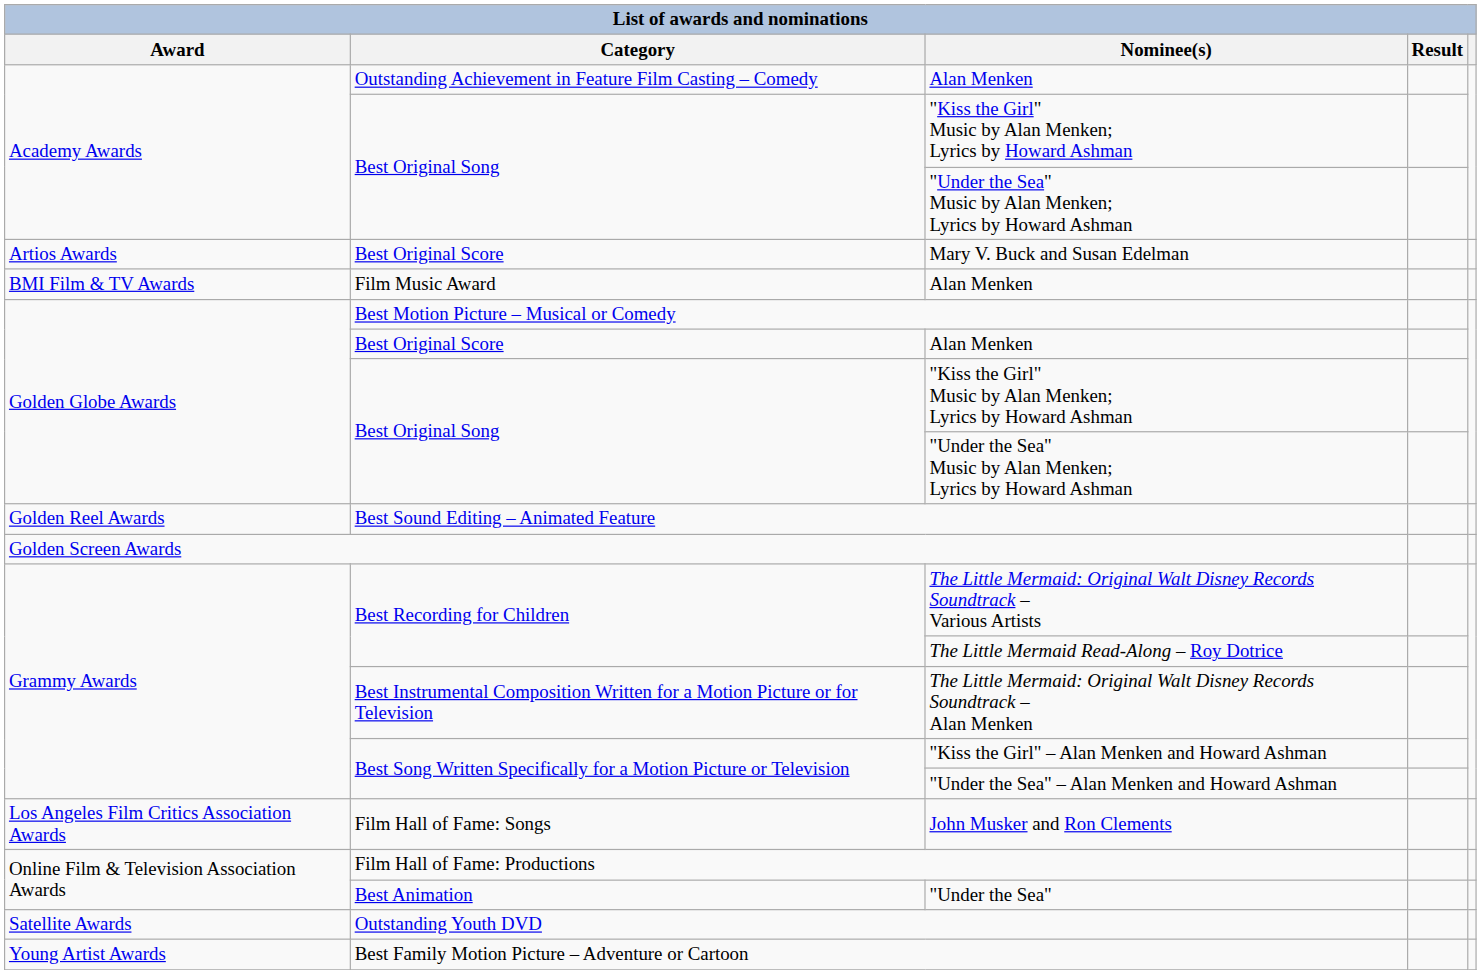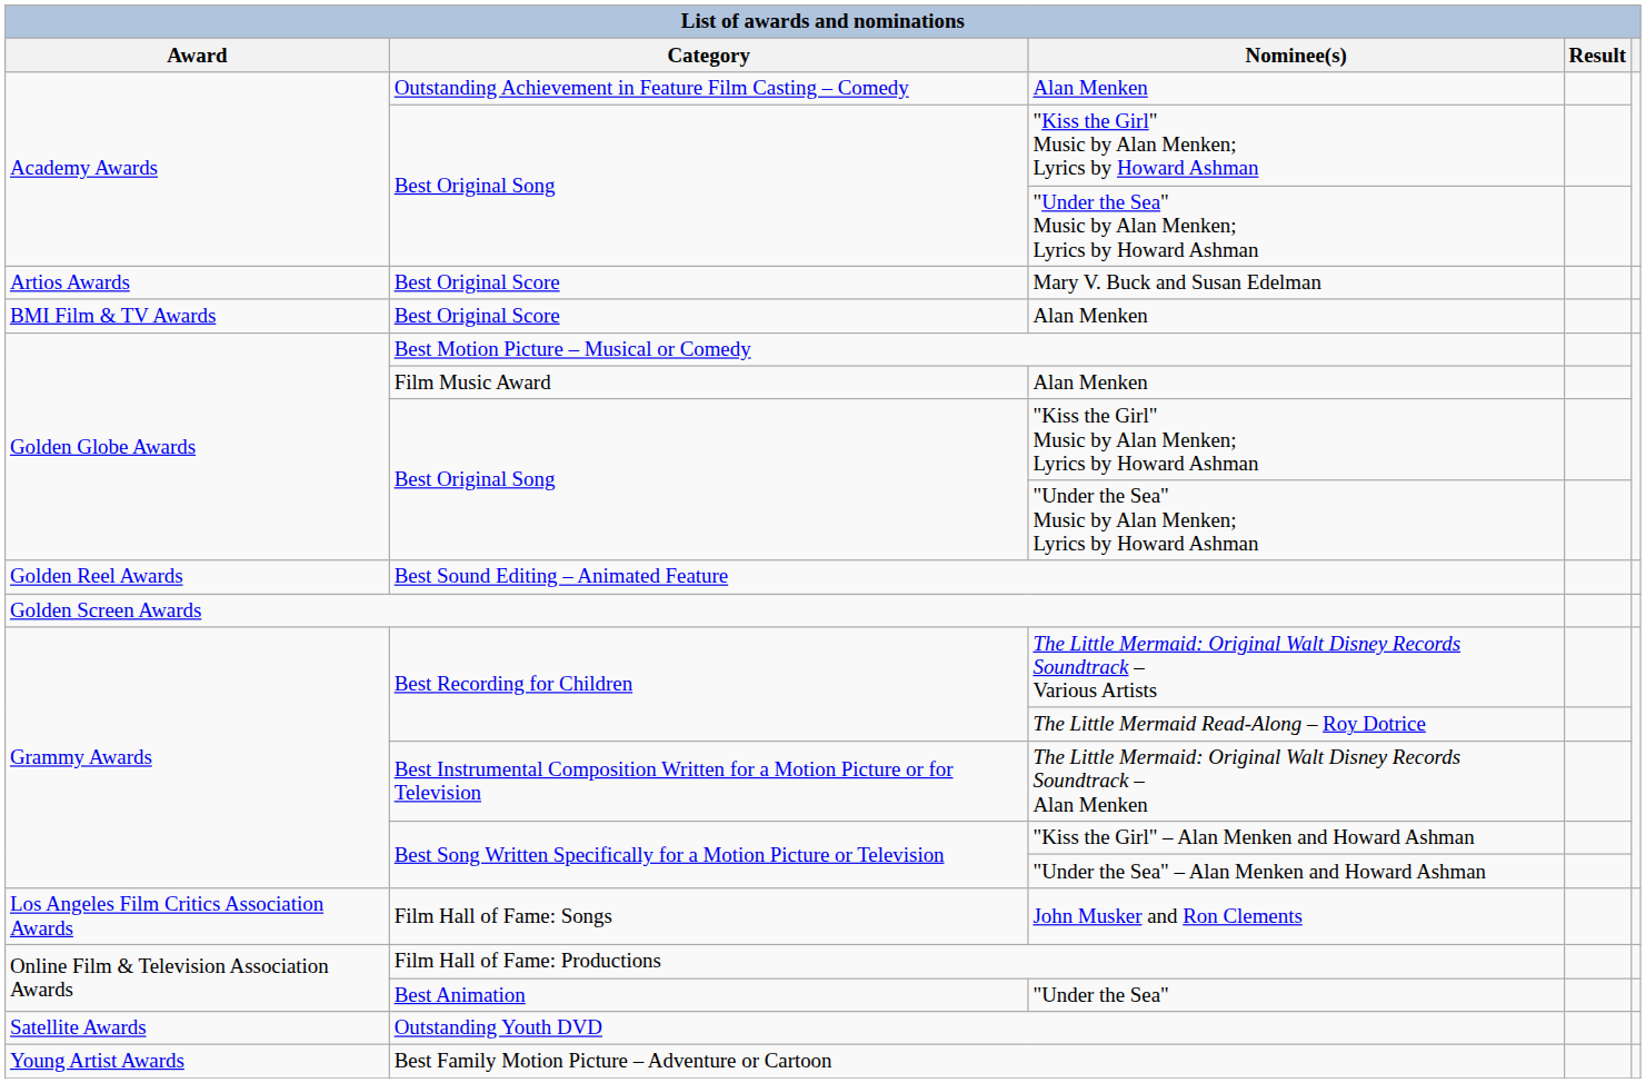 <table class="wikitable plainrowheaders">
 <tr style="background:#ccc; text-align:center;">
 <th colspan="6" style="background: LightSteelBlue;">List of awards and nominations</th>
 </tr>
 <tr style="background:#ccc; text-align:center;">
 <th>Award</th>
 <th>Category</th>
 <th>Nominee(s)</th>
 <th>Result</th>
 <th></th>
 </tr>
 <tr>
 <td rowspan="3"><a href='#'>Academy Awards</a></td>
 <td><a href='#'>Outstanding Achievement in Feature Film Casting – Comedy</a></td>
 <td><a href='#'>Alan Menken</a></td>
 <td></td>
 <td style="text-align:center;" rowspan="3"></td>
 </tr>
 <tr>
 <td rowspan="2"><a href='#'>Best Original Song</a></td>
 <td>"<a href='#'>Kiss the Girl</a>" <br> Music by Alan Menken; <br> Lyrics by <a href='#'>Howard Ashman</a></td>
 <td></td>
 </tr>
 <tr>
 <td>"<a href='#'>Under the Sea</a>" <br> Music by Alan Menken; <br> Lyrics by Howard Ashman</td>
 <td></td>
 </tr>
 <tr>
 <td><a href='#'>Artios Awards</a></td>
 <td><a href='#'>Best Original Score</a></td>
 <td>Mary V. Buck and Susan Edelman</td>
 <td></td>
 <td style="text-align:center;"></td>
 </tr>
 <tr>
 <td><a href='#'>BMI Film & TV Awards</a></td>
-<td>Film Music Award</td>
+<td><a href='#'>Best Original Score</a></td>
 <td>Alan Menken</td>
 <td></td>
 <td style="text-align:center;"></td>
 </tr>
 <tr>
 <td rowspan="4"><a href='#'>Golden Globe Awards</a></td>
 <td colspan="2"><a href='#'>Best Motion Picture – Musical or Comedy</a></td>
 <td></td>
 <td style="text-align:center;" rowspan="4"> <br> </td>
 </tr>
 <tr>
-<td><a href='#'>Best Original Score</a></td>
+<td>Film Music Award</td>
 <td>Alan Menken</td>
 <td></td>
 </tr>
 <tr>
 <td rowspan="2"><a href='#'>Best Original Song</a></td>
 <td>"Kiss the Girl" <br> Music by Alan Menken; <br> Lyrics by Howard Ashman</td>
 <td></td>
 </tr>
 <tr>
 <td>"Under the Sea" <br> Music by Alan Menken; <br> Lyrics by Howard Ashman</td>
 <td></td>
 </tr>
 <tr>
 <td><a href='#'>Golden Reel Awards</a></td>
 <td colspan="2"><a href='#'>Best Sound Editing – Animated Feature</a></td>
 <td></td>
 <td style="text-align:center;"></td>
 </tr>
 <tr>
 <td colspan="3"><a href='#'>Golden Screen Awards</a></td>
 <td></td>
 <td style="text-align:center;"></td>
 </tr>
 <tr>
 <td rowspan="5"><a href='#'>Grammy Awards</a></td>
 <td rowspan="2"><a href='#'>Best Recording for Children</a></td>
 <td><em><a href='#'>The Little Mermaid: Original Walt Disney Records Soundtrack</a></em> – <br> Various Artists</td>
 <td></td>
 <td style="text-align:center;" rowspan="5"></td>
 </tr>
 <tr>
 <td><em>The Little Mermaid Read-Along</em> – <a href='#'>Roy Dotrice</a></td>
 <td></td>
 </tr>
 <tr>
 <td><a href='#'>Best Instrumental Composition Written for a Motion Picture or for Television</a></td>
 <td><em>The Little Mermaid: Original Walt Disney Records Soundtrack</em> – <br> Alan Menken</td>
 <td></td>
 </tr>
 <tr>
 <td rowspan="2"><a href='#'>Best Song Written Specifically for a Motion Picture or Television</a></td>
 <td>"Kiss the Girl" – Alan Menken and Howard Ashman</td>
 <td></td>
 </tr>
 <tr>
 <td>"Under the Sea" – Alan Menken and Howard Ashman</td>
 <td></td>
 </tr>
 <tr>
 <td><a href='#'>Los Angeles Film Critics Association Awards</a></td>
 <td>Film Hall of Fame: Songs</td>
 <td><a href='#'>John Musker</a> and <a href='#'>Ron Clements</a></td>
 <td></td>
 <td style="text-align:center;"></td>
 </tr>
 <tr>
 <td rowspan="2">Online Film & Television Association Awards</td>
 <td colspan="2">Film Hall of Fame: Productions</td>
 <td></td>
 <td style="text-align:center;"></td>
 </tr>
 <tr>
 <td><a href='#'>Best Animation</a></td>
 <td>"Under the Sea"</td>
 <td></td>
 <td style="text-align:center;"></td>
 </tr>
 <tr>
 <td><a href='#'>Satellite Awards</a></td>
 <td colspan="2"><a href='#'>Outstanding Youth DVD</a></td>
 <td></td>
 <td style="text-align:center;"></td>
 </tr>
 <tr>
 <td><a href='#'>Young Artist Awards</a></td>
 <td colspan="2">Best Family Motion Picture – Adventure or Cartoon</td>
 <td></td>
 <td style="text-align:center;"></td>
 </tr>
 </table>
